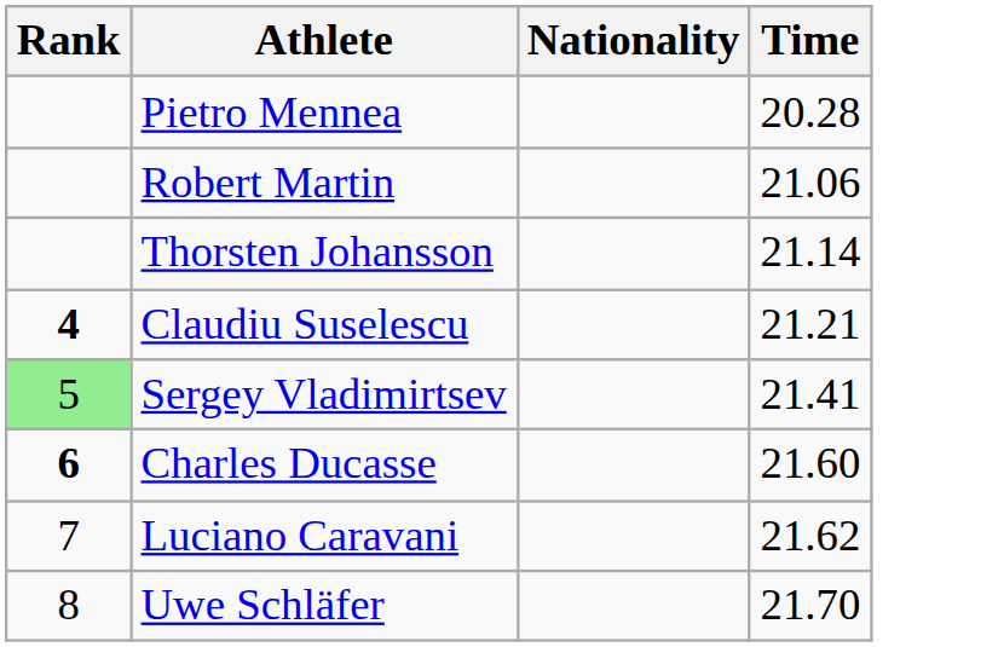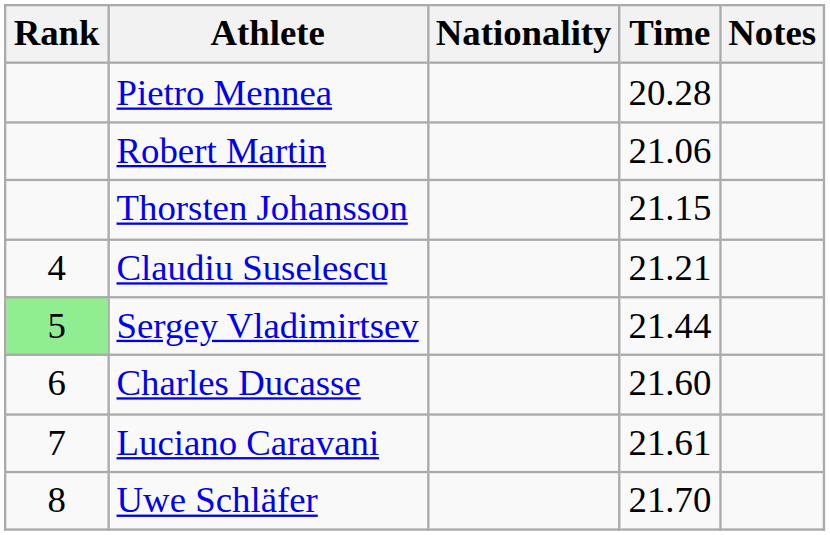 <table class="wikitable sortable" style="text-align:center">
 <tr>
 <th>Rank</th>
 <th>Athlete</th>
 <th>Nationality</th>
 <th>Time</th>
+<th>Notes</th>
 </tr>
 <tr>
 <td></td>
 <td align=left><a href='#'>Pietro Mennea</a></td>
 <td align=left></td>
 <td>20.28</td>
+<td></td>
 </tr>
 <tr>
 <td></td>
 <td align=left><a href='#'>Robert Martin</a></td>
 <td align=left></td>
 <td>21.06</td>
+<td></td>
 </tr>
 <tr>
 <td></td>
 <td align=left><a href='#'>Thorsten Johansson</a></td>
 <td align=left></td>
-<td>21.14</td>
+<td>21.15</td>
+<td></td>
 </tr>
 <tr>
-<td><strong>4</strong></td>
+<td>4</td>
 <td align=left><a href='#'>Claudiu Suselescu</a></td>
 <td align=left></td>
 <td>21.21</td>
+<td></td>
 </tr>
 <tr>
 <td style="background: lightgreen;">5</td>
 <td align=left><a href='#'>Sergey Vladimirtsev</a></td>
 <td align=left></td>
-<td>21.41</td>
+<td>21.44</td>
+<td></td>
 </tr>
 <tr>
-<td><strong>6</strong></td>
+<td>6</td>
 <td align=left><a href='#'>Charles Ducasse</a></td>
 <td align=left></td>
 <td>21.60</td>
+<td></td>
 </tr>
 <tr>
 <td>7</td>
 <td align=left><a href='#'>Luciano Caravani</a></td>
 <td align=left></td>
-<td>21.62</td>
+<td>21.61</td>
+<td></td>
 </tr>
 <tr>
 <td>8</td>
 <td align=left><a href='#'>Uwe Schläfer</a></td>
 <td align=left></td>
 <td>21.70</td>
+<td></td>
 </tr>
 </table>
